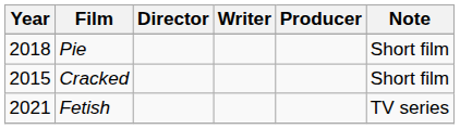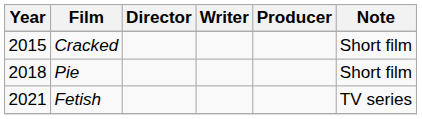 <table class="wikitable sortable" style="text-align:left">
 <tr>
 <th>Year</th>
 <th>Film</th>
 <th>Director</th>
 <th>Writer</th>
 <th>Producer</th>
 <th>Note</th>
 </tr>
 <tr>
 </tr>
 <tr>
-<td>2018</td>
-<td><em>Pie</em></td>
+<td>2015</td>
+<td><em>Cracked</em></td>
 <td></td>
 <td></td>
 <td></td>
 <td>Short film</td>
 </tr>
 <tr>
-<td>2015</td>
-<td><em>Cracked</em></td>
+<td>2018</td>
+<td><em>Pie</em></td>
 <td></td>
 <td></td>
 <td></td>
 <td>Short film</td>
 </tr>
 <tr>
 <td>2021</td>
 <td><em>Fetish</em></td>
 <td></td>
 <td></td>
 <td></td>
 <td>TV series</td>
 </tr>
 <tr>
 </tr>
 </table>
